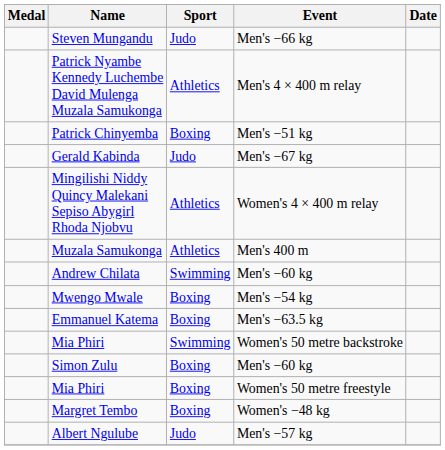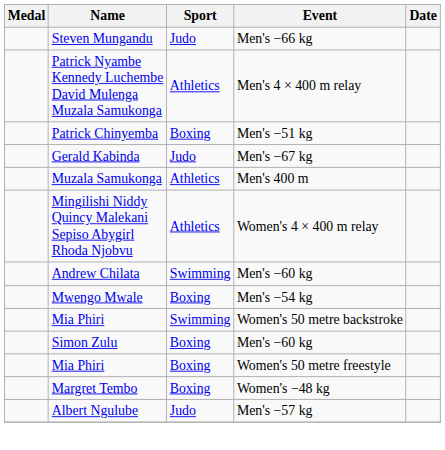 <table class="wikitable sortable" style="font-size:95%">
 <tr>
 <th>Medal</th>
 <th>Name</th>
 <th>Sport</th>
 <th>Event</th>
 <th>Date</th>
 </tr>
 <tr>
 <td></td>
 <td><a href='#'>Steven Mungandu</a></td>
 <td><a href='#'>Judo</a></td>
 <td>Men's −66 kg</td>
 <td></td>
 </tr>
 <tr>
 <td></td>
 <td><a href='#'>Patrick Nyambe</a><br><a href='#'>Kennedy Luchembe</a><br><a href='#'>David Mulenga</a><br><a href='#'>Muzala Samukonga</a></td>
 <td><a href='#'>Athletics</a></td>
 <td>Men's 4 × 400 m relay</td>
 <td></td>
 </tr>
 <tr>
 <td></td>
 <td><a href='#'>Patrick Chinyemba</a></td>
 <td><a href='#'>Boxing</a></td>
 <td>Men's −51 kg</td>
 <td></td>
 </tr>
 <tr>
 <td></td>
 <td><a href='#'>Gerald Kabinda</a></td>
 <td><a href='#'>Judo</a></td>
 <td>Men's −67 kg</td>
 <td></td>
 </tr>
 <tr>
 <td></td>
-<td><a href='#'>Mingilishi Niddy</a><br><a href='#'>Quincy Malekani</a><br><a href='#'>Sepiso Abygirl</a><br><a href='#'>Rhoda Njobvu</a></td>
+<td><a href='#'>Muzala Samukonga</a></td>
 <td><a href='#'>Athletics</a></td>
-<td>Women's 4 × 400 m relay</td>
+<td>Men's 400 m</td>
 <td></td>
 </tr>
 <tr>
 <td></td>
-<td><a href='#'>Muzala Samukonga</a></td>
+<td><a href='#'>Mingilishi Niddy</a><br><a href='#'>Quincy Malekani</a><br><a href='#'>Sepiso Abygirl</a><br><a href='#'>Rhoda Njobvu</a></td>
 <td><a href='#'>Athletics</a></td>
-<td>Men's 400 m</td>
+<td>Women's 4 × 400 m relay</td>
 <td></td>
 </tr>
 <tr>
 <td></td>
 <td><a href='#'>Andrew Chilata</a></td>
 <td><a href='#'>Swimming</a></td>
 <td>Men's −60 kg</td>
 <td></td>
 </tr>
 <tr>
 <td></td>
 <td><a href='#'>Mwengo Mwale</a></td>
 <td><a href='#'>Boxing</a></td>
 <td>Men's −54 kg</td>
-<td></td>
-</tr>
-<tr>
-<td></td>
-<td><a href='#'>Emmanuel Katema</a></td>
-<td><a href='#'>Boxing</a></td>
-<td>Men's −63.5 kg</td>
 <td></td>
 </tr>
 <tr>
 <td></td>
 <td><a href='#'>Mia Phiri</a></td>
 <td><a href='#'>Swimming</a></td>
 <td>Women's 50 metre backstroke</td>
 <td></td>
 </tr>
 <tr>
 <td></td>
 <td><a href='#'>Simon Zulu</a></td>
 <td><a href='#'>Boxing</a></td>
 <td>Men's −60 kg</td>
 <td></td>
 </tr>
 <tr>
 <td></td>
 <td><a href='#'>Mia Phiri</a></td>
 <td><a href='#'>Boxing</a></td>
 <td>Women's 50 metre freestyle</td>
 <td></td>
 </tr>
 <tr>
 <td></td>
 <td><a href='#'>Margret Tembo</a></td>
 <td><a href='#'>Boxing</a></td>
 <td>Women's −48 kg</td>
 <td></td>
 </tr>
 <tr>
 <td></td>
 <td><a href='#'>Albert Ngulube</a></td>
 <td><a href='#'>Judo</a></td>
 <td>Men's −57 kg</td>
 <td></td>
 </tr>
 <tr>
 </tr>
 </table>
